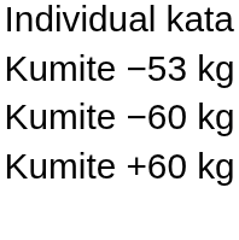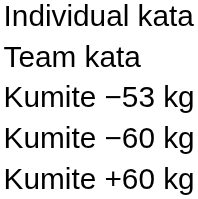 <table>
 <tr>
 <td>Individual kata</td>
+<td></td>
+<td></td>
+<td></td>
+</tr>
+<tr>
+<td>Team kata</td>
 <td></td>
 <td></td>
 <td></td>
 </tr>
 <tr>
 <td rowspan=2>Kumite −53 kg</td>
 <td rowspan=2></td>
 <td rowspan=2></td>
 <td></td>
 </tr>
 <tr>
 <td></td>
 </tr>
 <tr>
 <td rowspan=2>Kumite −60 kg</td>
 <td rowspan=2></td>
 <td rowspan=2></td>
 <td></td>
 </tr>
 <tr>
 <td></td>
 </tr>
 <tr>
 <td rowspan=2>Kumite +60 kg</td>
 <td rowspan=2></td>
 <td rowspan=2></td>
 <td></td>
 </tr>
 <tr>
 <td></td>
 </tr>
 </table>
